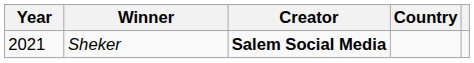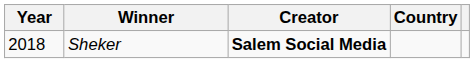 <table class="wikitable" | align=center>
 <tr>
 <th style="width:50px">Year</th>
 <th style="width:150px">Winner</th>
 <th>Creator</th>
 <th>Country</th>
 <th></th>
 </tr>
 <tr>
-<td rowspan="1">2021</td>
+<td rowspan="1">2018</td>
 <td><em>Sheker</em></td>
 <td><strong>Salem Social Media</strong></td>
 <td></td>
 <td style="text-align: center;"></td>
 </tr>
 </table>
